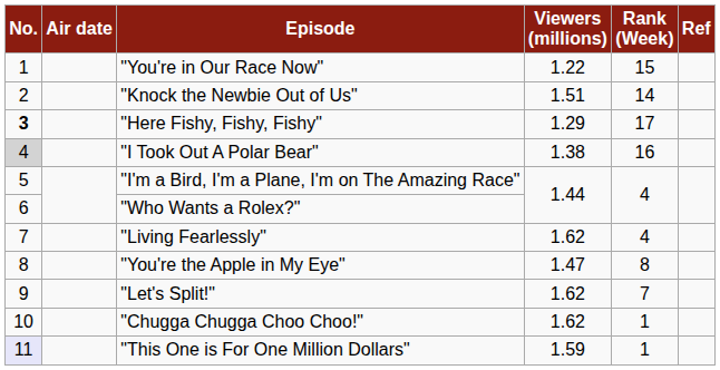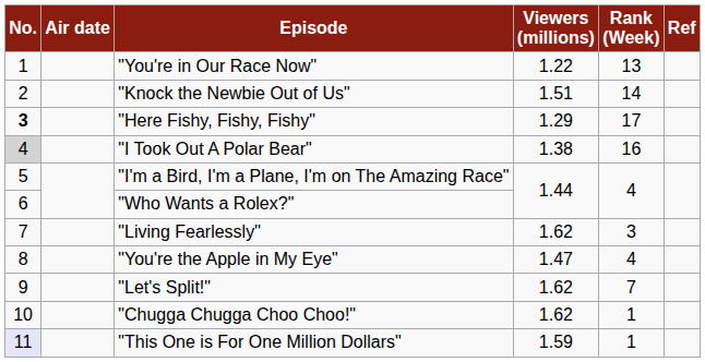 <table class="wikitable" style="text-align:center;">
 <tr>
 <th style="background:#8b1c10; color:white;">No.</th>
 <th style="background:#8b1c10; color:white;">Air date</th>
 <th style="background:#8b1c10; color:white;">Episode</th>
 <th style="background:#8b1c10; color:white;">Viewers<br>(millions)</th>
 <th style="background:#8b1c10; color:white;">Rank<br>(Week)</th>
 <th style="background:#8b1c10; color:white;">Ref</th>
 </tr>
 <tr>
 <td>1</td>
 <td style="text-align:left;"></td>
 <td style="text-align:left;">"You're in Our Race Now"</td>
 <td>1.22</td>
-<td>15</td>
+<td>13</td>
 <td></td>
 </tr>
 <tr>
 <td>2</td>
 <td style="text-align:left;"></td>
 <td style="text-align:left;">"Knock the Newbie Out of Us"</td>
 <td>1.51</td>
 <td>14</td>
 <td></td>
 </tr>
 <tr>
 <td><strong>3</strong></td>
 <td style="text-align:left;"></td>
 <td style="text-align:left;">"Here Fishy, Fishy, Fishy"</td>
 <td>1.29</td>
 <td>17</td>
 <td></td>
 </tr>
 <tr>
 <td style="background: lightgrey;">4</td>
 <td style="text-align:left;"></td>
 <td style="text-align:left;">"I Took Out A Polar Bear"</td>
 <td>1.38</td>
 <td>16</td>
 <td></td>
 </tr>
 <tr>
 <td>5</td>
 <td rowspan=2></td>
 <td style="text-align:left;">"I'm a Bird, I'm a Plane, I'm on The Amazing Race"</td>
 <td rowspan=2>1.44</td>
 <td rowspan=2>4</td>
 <td rowspan=2></td>
 </tr>
 <tr>
 <td>6</td>
 <td style="text-align:left;">"Who Wants a Rolex?"</td>
 </tr>
 <tr>
 <td>7</td>
 <td style="text-align:left;"></td>
 <td style="text-align:left;">"Living Fearlessly"</td>
 <td>1.62</td>
-<td>4</td>
+<td>3</td>
 <td></td>
 </tr>
 <tr>
 <td>8</td>
 <td style="text-align:left;"></td>
 <td style="text-align:left;">"You're the Apple in My Eye"</td>
 <td>1.47</td>
-<td>8</td>
+<td>4</td>
 <td></td>
 </tr>
 <tr>
 <td>9</td>
 <td style="text-align:left;"></td>
 <td style="text-align:left;">"Let's Split!"</td>
 <td>1.62</td>
 <td>7</td>
 <td></td>
 </tr>
 <tr>
 <td>10</td>
 <td style="text-align:left;"></td>
 <td style="text-align:left;">"Chugga Chugga Choo Choo!"</td>
 <td>1.62</td>
 <td>1</td>
 <td></td>
 </tr>
 <tr>
 <td style="background: lavender;">11</td>
 <td style="text-align:left;"></td>
 <td style="text-align:left;">"This One is For One Million Dollars"</td>
 <td>1.59</td>
 <td>1</td>
 <td></td>
 </tr>
 <tr>
 </tr>
 </table>
